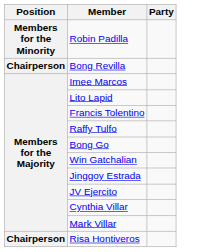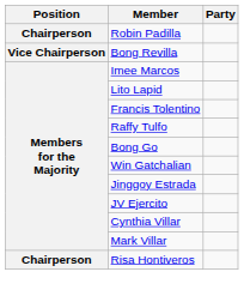 <table class="wikitable">
 <tr>
 <th>Position</th>
 <th>Member</th>
 <th colspan="2">Party</th>
 </tr>
 <tr>
-<th rowspan=1><strong>Members</strong><br><strong>for the</strong><br><strong>Minority</strong></th>
+<th><strong>Chairperson</strong></th>
 <td><a href='#'>Robin Padilla</a></td>
 <td></td>
 </tr>
 <tr>
-<th><strong>Chairperson</strong></th>
+<th><strong>Vice Chairperson</strong></th>
 <td><a href='#'>Bong Revilla</a></td>
 <td></td>
 </tr>
 <tr>
 <th rowspan="10"><strong>Members</strong><br><strong>for the</strong><br><strong>Majority</strong></th>
 <td><a href='#'>Imee Marcos</a></td>
 <td></td>
 </tr>
 <tr>
 <td><a href='#'>Lito Lapid</a></td>
 <td></td>
 </tr>
 <tr>
 <td><a href='#'>Francis Tolentino</a></td>
 <td></td>
 </tr>
 <tr>
 <td><a href='#'>Raffy Tulfo</a></td>
 <td></td>
 </tr>
 <tr>
 <td><a href='#'>Bong Go</a></td>
 <td></td>
 </tr>
 <tr>
 <td><a href='#'>Win Gatchalian</a></td>
 <td></td>
 </tr>
 <tr>
 <td><a href='#'>Jinggoy Estrada</a></td>
 <td></td>
 </tr>
 <tr>
 <td><a href='#'>JV Ejercito</a></td>
 <td></td>
 </tr>
 <tr>
 <td><a href='#'>Cynthia Villar</a></td>
 <td></td>
 </tr>
 <tr>
 <td><a href='#'>Mark Villar</a></td>
 <td></td>
 </tr>
 <tr>
 <th><strong>Chairperson</strong></th>
 <td><a href='#'>Risa Hontiveros</a></td>
 <td></td>
 </tr>
 </table>
